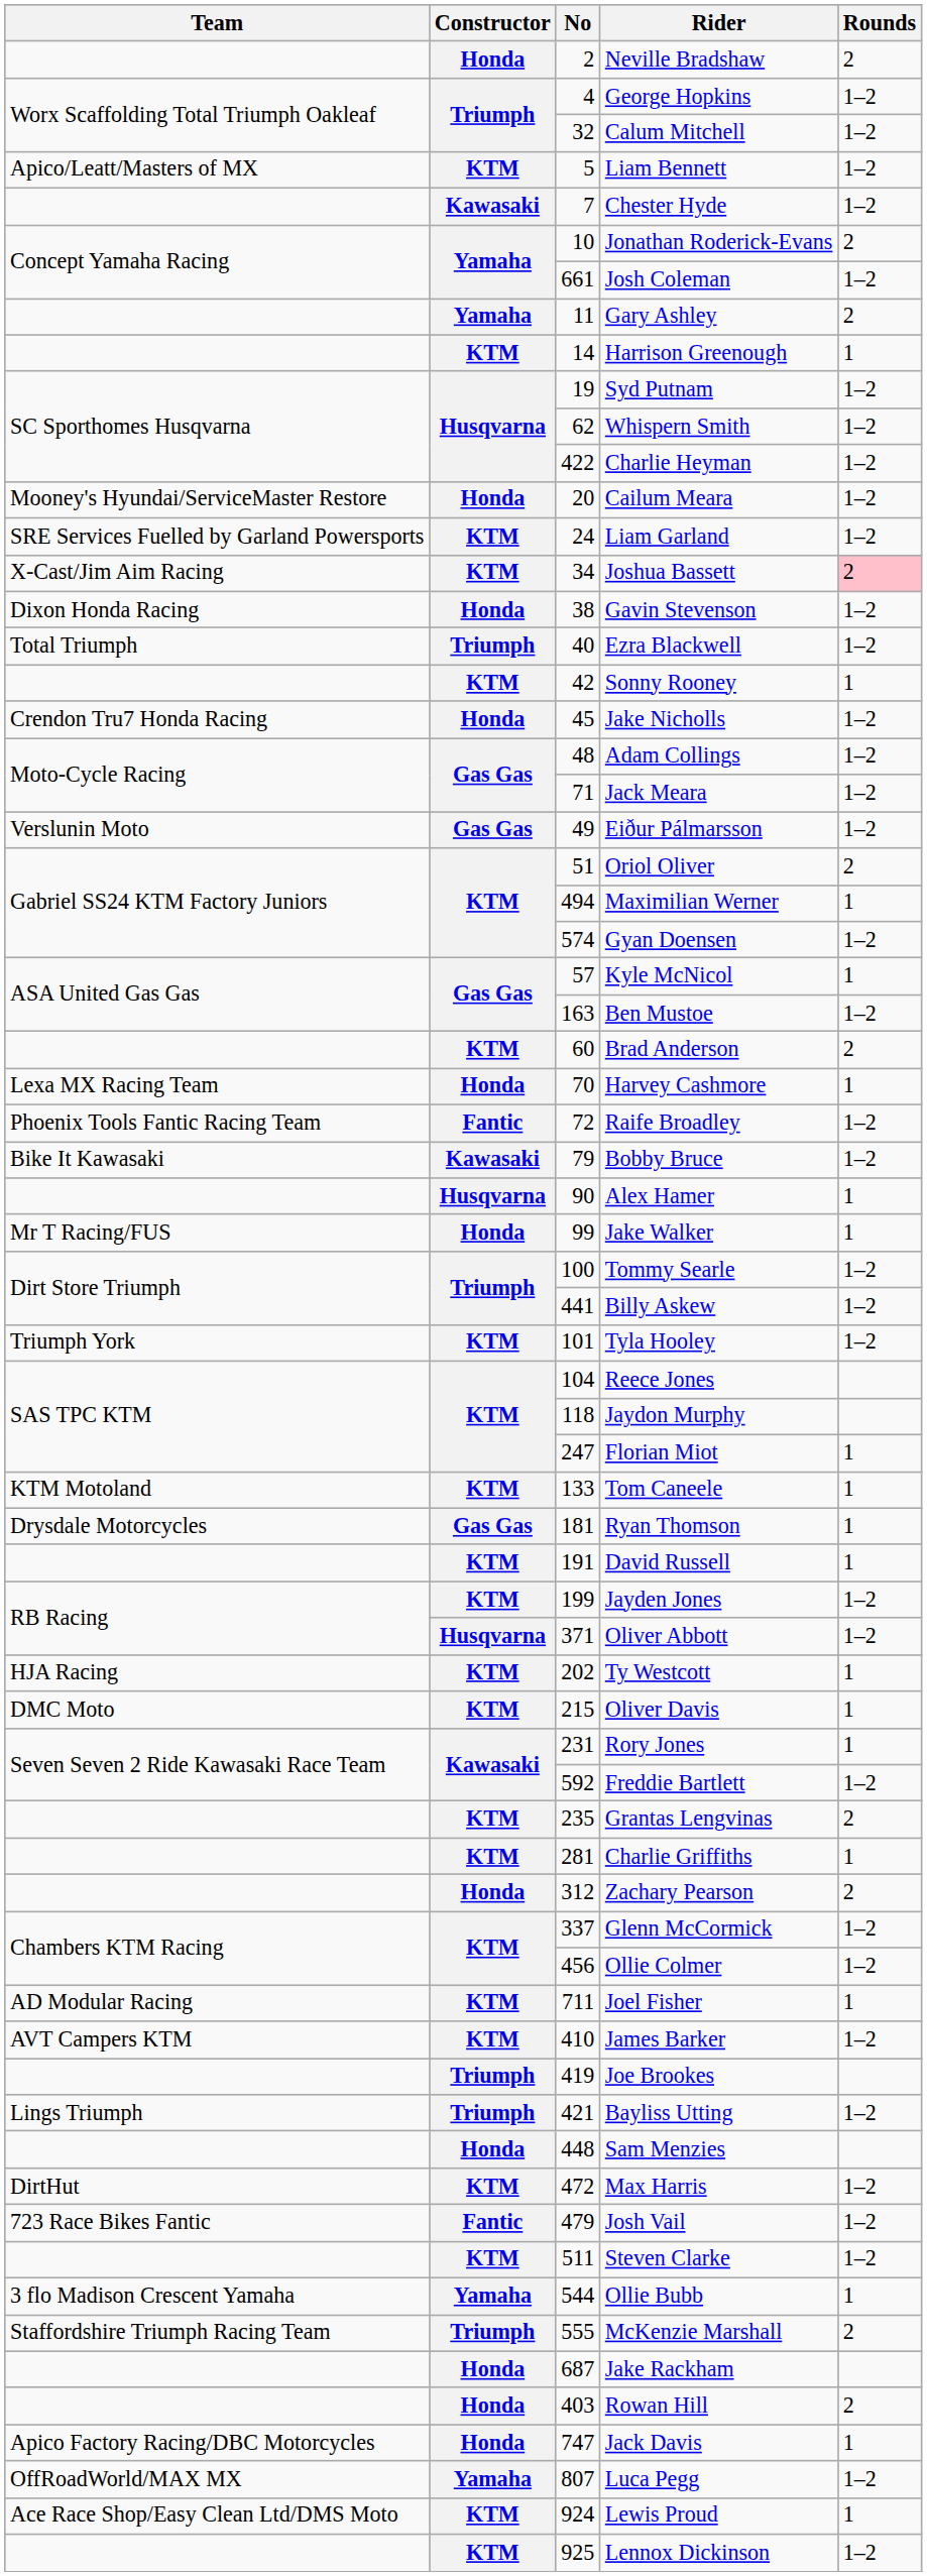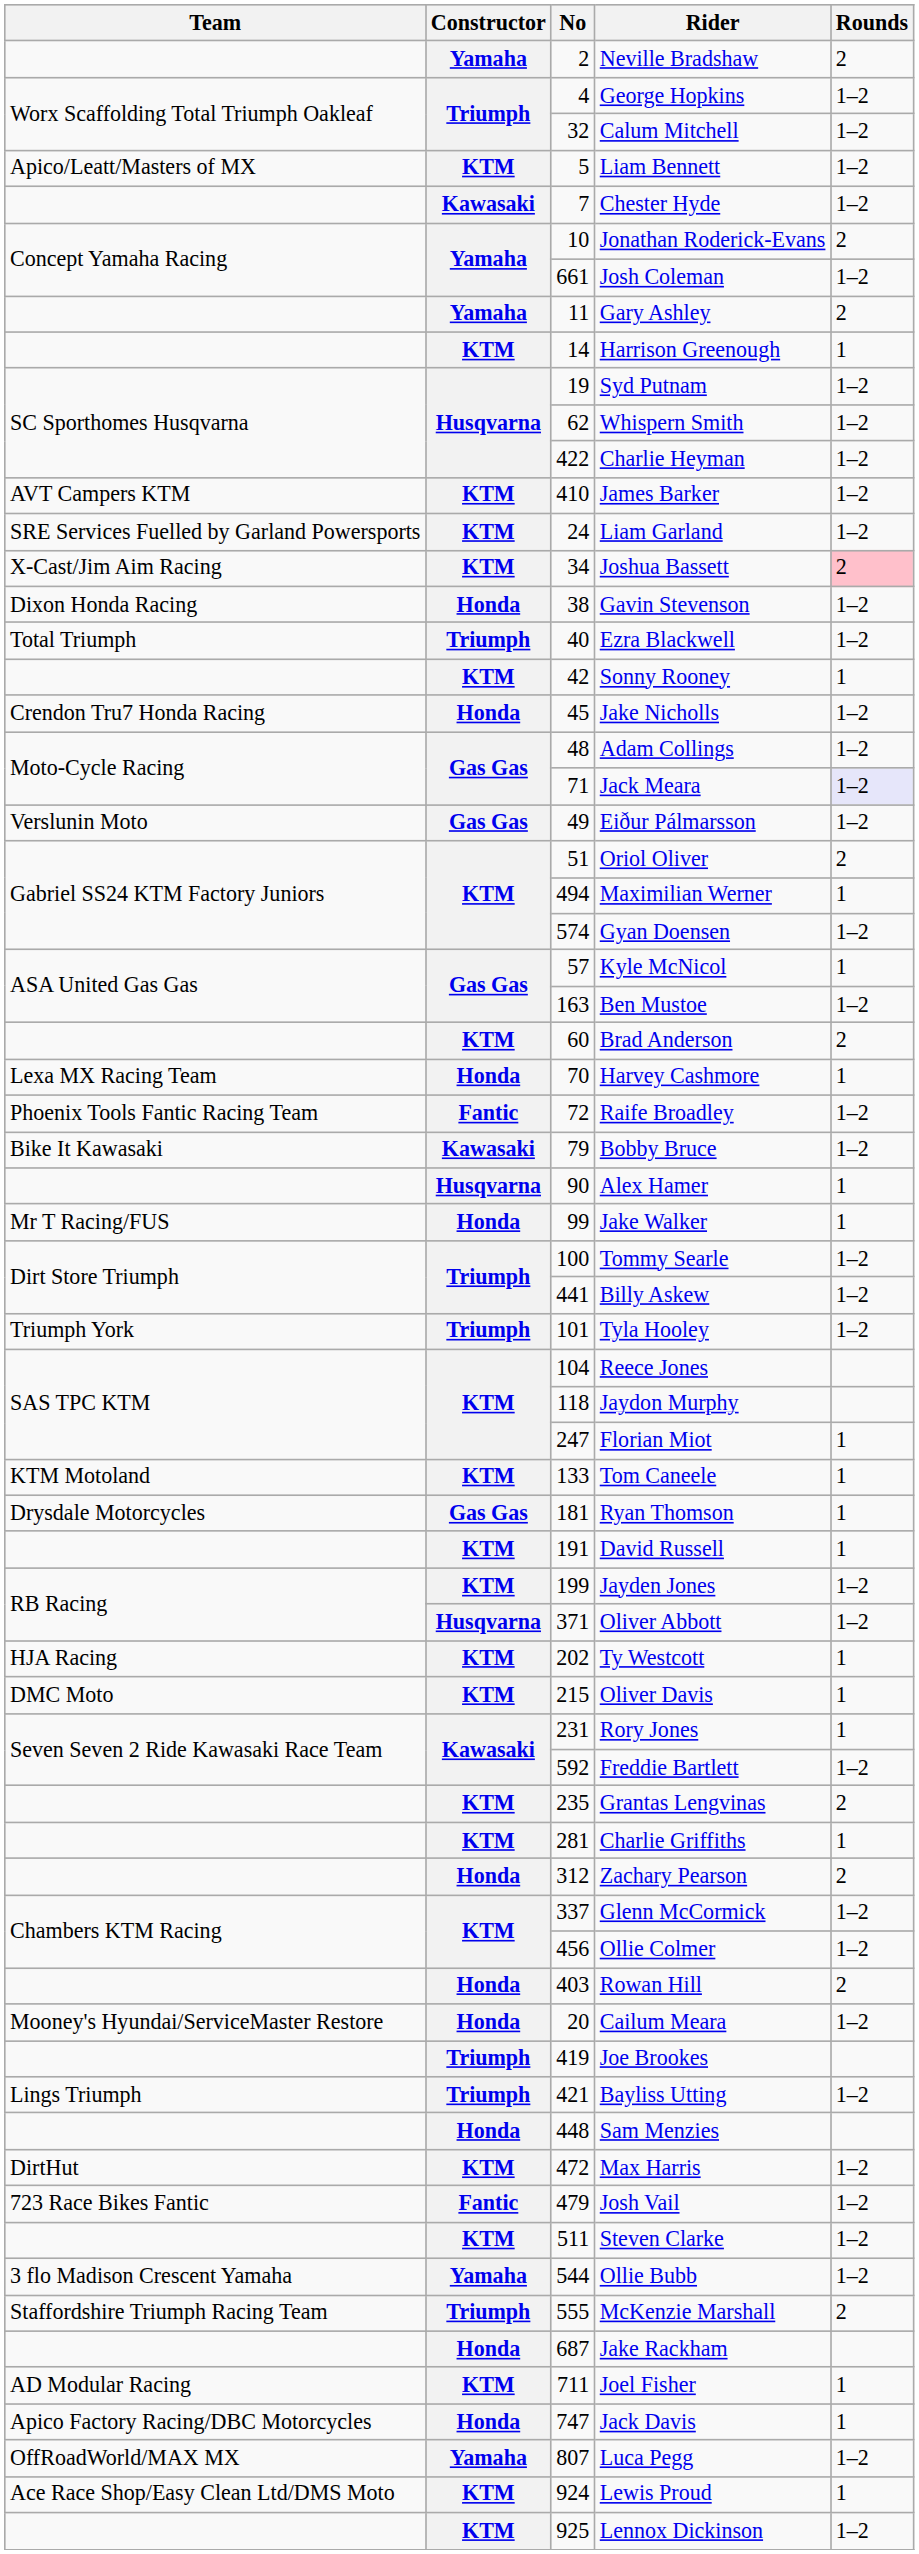 <table class="wikitable" style="font-size: 85%;">
 <tr>
 <th>Team</th>
 <th>Constructor</th>
 <th>No</th>
 <th>Rider</th>
 <th>Rounds</th>
 </tr>
 <tr>
 <td></td>
-<th><a href='#'>Honda</a></th>
+<th><a href='#'>Yamaha</a></th>
 <td align="right">2</td>
 <td> <a href='#'>Neville Bradshaw</a></td>
 <td>2</td>
 </tr>
 <tr>
 <td rowspan=2>Worx Scaffolding Total Triumph Oakleaf</td>
 <th rowspan=2><a href='#'>Triumph</a></th>
 <td align="right">4</td>
 <td> <a href='#'>George Hopkins</a></td>
 <td>1–2</td>
 </tr>
 <tr>
 <td align="right">32</td>
 <td> <a href='#'>Calum Mitchell</a></td>
 <td>1–2</td>
 </tr>
 <tr>
 <td>Apico/Leatt/Masters of MX</td>
 <th><a href='#'>KTM</a></th>
 <td align="right">5</td>
 <td> <a href='#'>Liam Bennett</a></td>
 <td>1–2</td>
 </tr>
 <tr>
 <td></td>
 <th><a href='#'>Kawasaki</a></th>
 <td align="right">7</td>
 <td> <a href='#'>Chester Hyde</a></td>
 <td>1–2</td>
 </tr>
 <tr>
 <td rowspan=2>Concept Yamaha Racing</td>
 <th rowspan=2><a href='#'>Yamaha</a></th>
 <td align="right">10</td>
 <td> <a href='#'>Jonathan Roderick-Evans</a></td>
 <td>2</td>
 </tr>
 <tr>
 <td align="right">661</td>
 <td> <a href='#'>Josh Coleman</a></td>
 <td>1–2</td>
 </tr>
 <tr>
 <td></td>
 <th><a href='#'>Yamaha</a></th>
 <td align="right">11</td>
 <td> <a href='#'>Gary Ashley</a></td>
 <td>2</td>
 </tr>
 <tr>
 <td></td>
 <th><a href='#'>KTM</a></th>
 <td align="right">14</td>
 <td> <a href='#'>Harrison Greenough</a></td>
 <td>1</td>
 </tr>
 <tr>
 <td rowspan=3>SC Sporthomes Husqvarna</td>
 <th rowspan=3><a href='#'>Husqvarna</a></th>
 <td align="right">19</td>
 <td> <a href='#'>Syd Putnam</a></td>
 <td>1–2</td>
 </tr>
 <tr>
 <td align="right">62</td>
 <td> <a href='#'>Whispern Smith</a></td>
 <td>1–2</td>
 </tr>
 <tr>
 <td align="right">422</td>
 <td> <a href='#'>Charlie Heyman</a></td>
 <td>1–2</td>
 </tr>
 <tr>
-<td>Mooney's Hyundai/ServiceMaster Restore</td>
-<th><a href='#'>Honda</a></th>
-<td align="right">20</td>
-<td> <a href='#'>Cailum Meara</a></td>
+<td>AVT Campers KTM</td>
+<th><a href='#'>KTM</a></th>
+<td align="right">410</td>
+<td> <a href='#'>James Barker</a></td>
 <td>1–2</td>
 </tr>
 <tr>
 <td>SRE Services Fuelled by Garland Powersports</td>
 <th><a href='#'>KTM</a></th>
 <td align="right">24</td>
 <td> <a href='#'>Liam Garland</a></td>
 <td>1–2</td>
 </tr>
 <tr>
 <td>X-Cast/Jim Aim Racing</td>
 <th><a href='#'>KTM</a></th>
 <td align="right">34</td>
 <td> <a href='#'>Joshua Bassett</a></td>
 <td style="background: pink;">2</td>
 </tr>
 <tr>
 <td>Dixon Honda Racing</td>
 <th><a href='#'>Honda</a></th>
 <td align="right">38</td>
 <td> <a href='#'>Gavin Stevenson</a></td>
 <td>1–2</td>
 </tr>
 <tr>
 <td>Total Triumph</td>
 <th><a href='#'>Triumph</a></th>
 <td align="right">40</td>
 <td> <a href='#'>Ezra Blackwell</a></td>
 <td>1–2</td>
 </tr>
 <tr>
 <td></td>
 <th><a href='#'>KTM</a></th>
 <td align="right">42</td>
 <td> <a href='#'>Sonny Rooney</a></td>
 <td>1</td>
 </tr>
 <tr>
 <td>Crendon Tru7 Honda Racing</td>
 <th><a href='#'>Honda</a></th>
 <td align="right">45</td>
 <td> <a href='#'>Jake Nicholls</a></td>
 <td>1–2</td>
 </tr>
 <tr>
 <td rowspan=2>Moto-Cycle Racing</td>
 <th rowspan=2><a href='#'>Gas Gas</a></th>
 <td align="right">48</td>
 <td> <a href='#'>Adam Collings</a></td>
 <td>1–2</td>
 </tr>
 <tr>
 <td align="right">71</td>
 <td> <a href='#'>Jack Meara</a></td>
-<td>1–2</td>
+<td style="background: lavender;">1–2</td>
 </tr>
 <tr>
 <td>Verslunin Moto</td>
 <th><a href='#'>Gas Gas</a></th>
 <td align="right">49</td>
 <td> <a href='#'>Eiður Pálmarsson</a></td>
 <td>1–2</td>
 </tr>
 <tr>
 <td rowspan=3>Gabriel SS24 KTM Factory Juniors</td>
 <th rowspan=3><a href='#'>KTM</a></th>
 <td align="right">51</td>
 <td> <a href='#'>Oriol Oliver</a></td>
 <td>2</td>
 </tr>
 <tr>
 <td align="right">494</td>
 <td> <a href='#'>Maximilian Werner</a></td>
 <td>1</td>
 </tr>
 <tr>
 <td align="right">574</td>
 <td> <a href='#'>Gyan Doensen</a></td>
 <td>1–2</td>
 </tr>
 <tr>
 <td rowspan=2>ASA United Gas Gas</td>
 <th rowspan=2><a href='#'>Gas Gas</a></th>
 <td align="right">57</td>
 <td> <a href='#'>Kyle McNicol</a></td>
 <td>1</td>
 </tr>
 <tr>
 <td align="right">163</td>
 <td> <a href='#'>Ben Mustoe</a></td>
 <td>1–2</td>
 </tr>
 <tr>
 <td></td>
 <th><a href='#'>KTM</a></th>
 <td align="right">60</td>
 <td> <a href='#'>Brad Anderson</a></td>
 <td>2</td>
 </tr>
 <tr>
 <td>Lexa MX Racing Team</td>
 <th><a href='#'>Honda</a></th>
 <td align="right">70</td>
 <td> <a href='#'>Harvey Cashmore</a></td>
 <td>1</td>
 </tr>
 <tr>
 <td>Phoenix Tools Fantic Racing Team</td>
 <th><a href='#'>Fantic</a></th>
 <td align="right">72</td>
 <td> <a href='#'>Raife Broadley</a></td>
 <td>1–2</td>
 </tr>
 <tr>
 <td>Bike It Kawasaki</td>
 <th><a href='#'>Kawasaki</a></th>
 <td align="right">79</td>
 <td> <a href='#'>Bobby Bruce</a></td>
 <td>1–2</td>
 </tr>
 <tr>
 <td></td>
 <th><a href='#'>Husqvarna</a></th>
 <td align="right">90</td>
 <td> <a href='#'>Alex Hamer</a></td>
 <td>1</td>
 </tr>
 <tr>
 <td>Mr T Racing/FUS</td>
 <th><a href='#'>Honda</a></th>
 <td align="right">99</td>
 <td> <a href='#'>Jake Walker</a></td>
 <td>1</td>
 </tr>
 <tr>
 <td rowspan=2>Dirt Store Triumph</td>
 <th rowspan=2><a href='#'>Triumph</a></th>
 <td align="right">100</td>
 <td> <a href='#'>Tommy Searle</a></td>
 <td>1–2</td>
 </tr>
 <tr>
 <td align="right">441</td>
 <td> <a href='#'>Billy Askew</a></td>
 <td>1–2</td>
 </tr>
 <tr>
 <td>Triumph York</td>
-<th><a href='#'>KTM</a></th>
+<th><a href='#'>Triumph</a></th>
 <td align="right">101</td>
 <td> <a href='#'>Tyla Hooley</a></td>
 <td>1–2</td>
 </tr>
 <tr>
 <td rowspan=3>SAS TPC KTM</td>
 <th rowspan=3><a href='#'>KTM</a></th>
 <td align="right">104</td>
 <td> <a href='#'>Reece Jones</a></td>
 <td></td>
 </tr>
 <tr>
 <td align="right">118</td>
 <td> <a href='#'>Jaydon Murphy</a></td>
 <td></td>
 </tr>
 <tr>
 <td align="right">247</td>
 <td> <a href='#'>Florian Miot</a></td>
 <td>1</td>
 </tr>
 <tr>
 <td>KTM Motoland</td>
 <th><a href='#'>KTM</a></th>
 <td align="right">133</td>
 <td> <a href='#'>Tom Caneele</a></td>
 <td>1</td>
 </tr>
 <tr>
 <td>Drysdale Motorcycles</td>
 <th><a href='#'>Gas Gas</a></th>
 <td align="right">181</td>
 <td> <a href='#'>Ryan Thomson</a></td>
 <td>1</td>
 </tr>
 <tr>
 <td></td>
 <th><a href='#'>KTM</a></th>
 <td align="right">191</td>
 <td> <a href='#'>David Russell</a></td>
 <td>1</td>
 </tr>
 <tr>
 <td rowspan=2>RB Racing</td>
 <th><a href='#'>KTM</a></th>
 <td align="right">199</td>
 <td> <a href='#'>Jayden Jones</a></td>
 <td>1–2</td>
 </tr>
 <tr>
 <th><a href='#'>Husqvarna</a></th>
 <td align="right">371</td>
 <td> <a href='#'>Oliver Abbott</a></td>
 <td>1–2</td>
 </tr>
 <tr>
 <td>HJA Racing</td>
 <th><a href='#'>KTM</a></th>
 <td align="right">202</td>
 <td> <a href='#'>Ty Westcott</a></td>
 <td>1</td>
 </tr>
 <tr>
 <td>DMC Moto</td>
 <th><a href='#'>KTM</a></th>
 <td align="right">215</td>
 <td> <a href='#'>Oliver Davis</a></td>
 <td>1</td>
 </tr>
 <tr>
 <td rowspan=2>Seven Seven 2 Ride Kawasaki Race Team</td>
 <th rowspan=2><a href='#'>Kawasaki</a></th>
 <td align="right">231</td>
 <td> <a href='#'>Rory Jones</a></td>
 <td>1</td>
 </tr>
 <tr>
 <td align="right">592</td>
 <td> <a href='#'>Freddie Bartlett</a></td>
 <td>1–2</td>
 </tr>
 <tr>
 <td></td>
 <th><a href='#'>KTM</a></th>
 <td align="right">235</td>
 <td> <a href='#'>Grantas Lengvinas</a></td>
 <td>2</td>
 </tr>
 <tr>
 <td></td>
 <th><a href='#'>KTM</a></th>
 <td align="right">281</td>
 <td> <a href='#'>Charlie Griffiths</a></td>
 <td>1</td>
 </tr>
 <tr>
 <td></td>
 <th><a href='#'>Honda</a></th>
 <td align="right">312</td>
 <td> <a href='#'>Zachary Pearson</a></td>
 <td>2</td>
 </tr>
 <tr>
 <td rowspan=2>Chambers KTM Racing</td>
 <th rowspan=2><a href='#'>KTM</a></th>
 <td align="right">337</td>
 <td> <a href='#'>Glenn McCormick</a></td>
 <td>1–2</td>
 </tr>
 <tr>
 <td align="right">456</td>
 <td> <a href='#'>Ollie Colmer</a></td>
 <td>1–2</td>
 </tr>
 <tr>
-<td>AD Modular Racing</td>
-<th><a href='#'>KTM</a></th>
-<td align="right">711</td>
-<td> <a href='#'>Joel Fisher</a></td>
-<td>1</td>
+<td></td>
+<th><a href='#'>Honda</a></th>
+<td align="right">403</td>
+<td> <a href='#'>Rowan Hill</a></td>
+<td>2</td>
 </tr>
 <tr>
-<td>AVT Campers KTM</td>
-<th><a href='#'>KTM</a></th>
-<td align="right">410</td>
-<td> <a href='#'>James Barker</a></td>
+<td>Mooney's Hyundai/ServiceMaster Restore</td>
+<th><a href='#'>Honda</a></th>
+<td align="right">20</td>
+<td> <a href='#'>Cailum Meara</a></td>
 <td>1–2</td>
 </tr>
 <tr>
 <td></td>
 <th><a href='#'>Triumph</a></th>
 <td align="right">419</td>
 <td> <a href='#'>Joe Brookes</a></td>
 <td></td>
 </tr>
 <tr>
 <td>Lings Triumph</td>
 <th><a href='#'>Triumph</a></th>
 <td align="right">421</td>
 <td> <a href='#'>Bayliss Utting</a></td>
 <td>1–2</td>
 </tr>
 <tr>
 <td></td>
 <th><a href='#'>Honda</a></th>
 <td align="right">448</td>
 <td> <a href='#'>Sam Menzies</a></td>
 <td></td>
 </tr>
 <tr>
 <td>DirtHut</td>
 <th><a href='#'>KTM</a></th>
 <td align="right">472</td>
 <td> <a href='#'>Max Harris</a></td>
 <td>1–2</td>
 </tr>
 <tr>
 <td>723 Race Bikes Fantic</td>
 <th><a href='#'>Fantic</a></th>
 <td align="right">479</td>
 <td> <a href='#'>Josh Vail</a></td>
 <td>1–2</td>
 </tr>
 <tr>
 <td></td>
 <th><a href='#'>KTM</a></th>
 <td align="right">511</td>
 <td> <a href='#'>Steven Clarke</a></td>
 <td>1–2</td>
 </tr>
 <tr>
 <td>3 flo Madison Crescent Yamaha</td>
 <th><a href='#'>Yamaha</a></th>
 <td align="right">544</td>
 <td> <a href='#'>Ollie Bubb</a></td>
-<td>1</td>
+<td>1–2</td>
 </tr>
 <tr>
 <td>Staffordshire Triumph Racing Team</td>
 <th><a href='#'>Triumph</a></th>
 <td align="right">555</td>
 <td> <a href='#'>McKenzie Marshall</a></td>
 <td>2</td>
 </tr>
 <tr>
 <td></td>
 <th><a href='#'>Honda</a></th>
 <td align="right">687</td>
 <td> <a href='#'>Jake Rackham</a></td>
 <td></td>
 </tr>
 <tr>
-<td></td>
-<th><a href='#'>Honda</a></th>
-<td align="right">403</td>
-<td> <a href='#'>Rowan Hill</a></td>
-<td>2</td>
+<td>AD Modular Racing</td>
+<th><a href='#'>KTM</a></th>
+<td align="right">711</td>
+<td> <a href='#'>Joel Fisher</a></td>
+<td>1</td>
 </tr>
 <tr>
 <td>Apico Factory Racing/DBC Motorcycles</td>
 <th><a href='#'>Honda</a></th>
 <td align="right">747</td>
 <td> <a href='#'>Jack Davis</a></td>
 <td>1</td>
 </tr>
 <tr>
 <td>OffRoadWorld/MAX MX</td>
 <th><a href='#'>Yamaha</a></th>
 <td align="right">807</td>
 <td> <a href='#'>Luca Pegg</a></td>
 <td>1–2</td>
 </tr>
 <tr>
 <td>Ace Race Shop/Easy Clean Ltd/DMS Moto</td>
 <th><a href='#'>KTM</a></th>
 <td align="right">924</td>
 <td> <a href='#'>Lewis Proud</a></td>
 <td>1</td>
 </tr>
 <tr>
 <td></td>
 <th><a href='#'>KTM</a></th>
 <td align="right">925</td>
 <td> <a href='#'>Lennox Dickinson</a></td>
 <td>1–2</td>
 </tr>
 <tr>
 </tr>
 </table>
